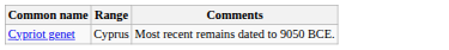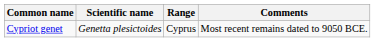 <table class="wikitable">
 <tr>
 <th>Common name</th>
+<th>Scientific name</th>
 <th>Range</th>
 <th class="unsortable">Comments</th>
 </tr>
 <tr>
 <td><a href='#'>Cypriot genet</a></td>
+<td><em>Genetta plesictoides</em></td>
 <td>Cyprus</td>
 <td>Most recent remains dated to 9050 BCE.</td>
 </tr>
 </table>
